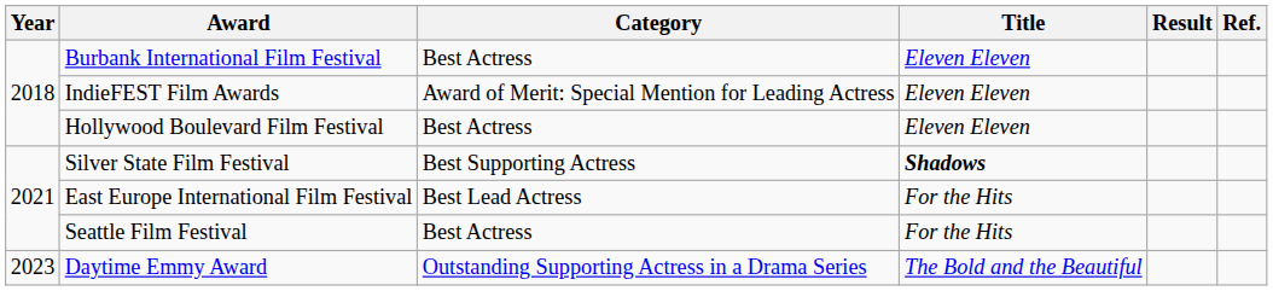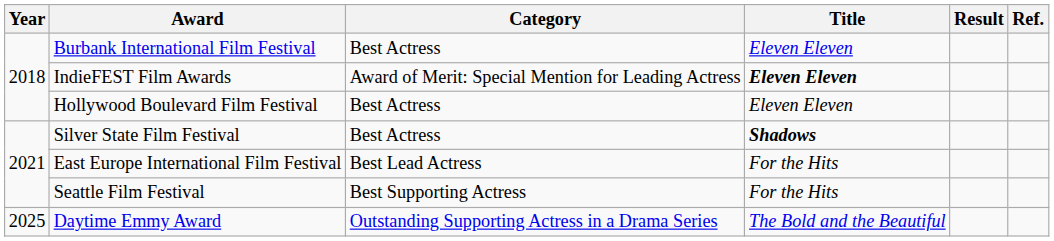 <table class="wikitable">
 <tr>
 <th>Year</th>
 <th>Award</th>
 <th>Category</th>
 <th>Title</th>
 <th>Result</th>
 <th>Ref.</th>
 </tr>
 <tr>
 <td rowspan="3">2018</td>
 <td><a href='#'>Burbank International Film Festival</a></td>
 <td>Best Actress</td>
 <td><em><a href='#'>Eleven Eleven</a></em></td>
 <td></td>
 <td></td>
 </tr>
 <tr>
 <td>IndieFEST Film Awards</td>
 <td>Award of Merit: Special Mention for Leading Actress</td>
-<td><em>Eleven Eleven</em></td>
+<td><strong><em>Eleven Eleven</em></strong></td>
 <td></td>
 <td></td>
 </tr>
 <tr>
 <td>Hollywood Boulevard Film Festival</td>
 <td>Best Actress</td>
 <td><em>Eleven Eleven</em></td>
 <td></td>
 <td></td>
 </tr>
 <tr>
 <td rowspan="3">2021</td>
 <td>Silver State Film Festival</td>
-<td>Best Supporting Actress</td>
+<td>Best Actress</td>
 <td><strong><em>Shadows</em></strong></td>
 <td></td>
 <td></td>
 </tr>
 <tr>
 <td>East Europe International Film Festival</td>
 <td>Best Lead Actress</td>
 <td><em>For the Hits</em></td>
 <td></td>
 <td></td>
 </tr>
 <tr>
 <td>Seattle Film Festival</td>
-<td>Best Actress</td>
+<td>Best Supporting Actress</td>
 <td><em>For the Hits</em></td>
 <td></td>
 <td></td>
 </tr>
 <tr>
-<td>2023</td>
+<td>2025</td>
 <td><a href='#'>Daytime Emmy Award</a></td>
 <td><a href='#'>Outstanding Supporting Actress in a Drama Series</a></td>
 <td><em><a href='#'>The Bold and the Beautiful</a></em></td>
 <td></td>
 <td></td>
 </tr>
 </table>
